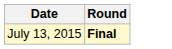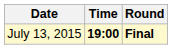 <table class="wikitable">
 <tr>
 <th>Date</th>
+<th>Time</th>
 <th>Round</th>
 </tr>
 <tr style=background:lemonchiffon>
 <td>July 13, 2015</td>
+<td><strong>19:00</strong></td>
 <td><strong>Final</strong></td>
 </tr>
 </table>
